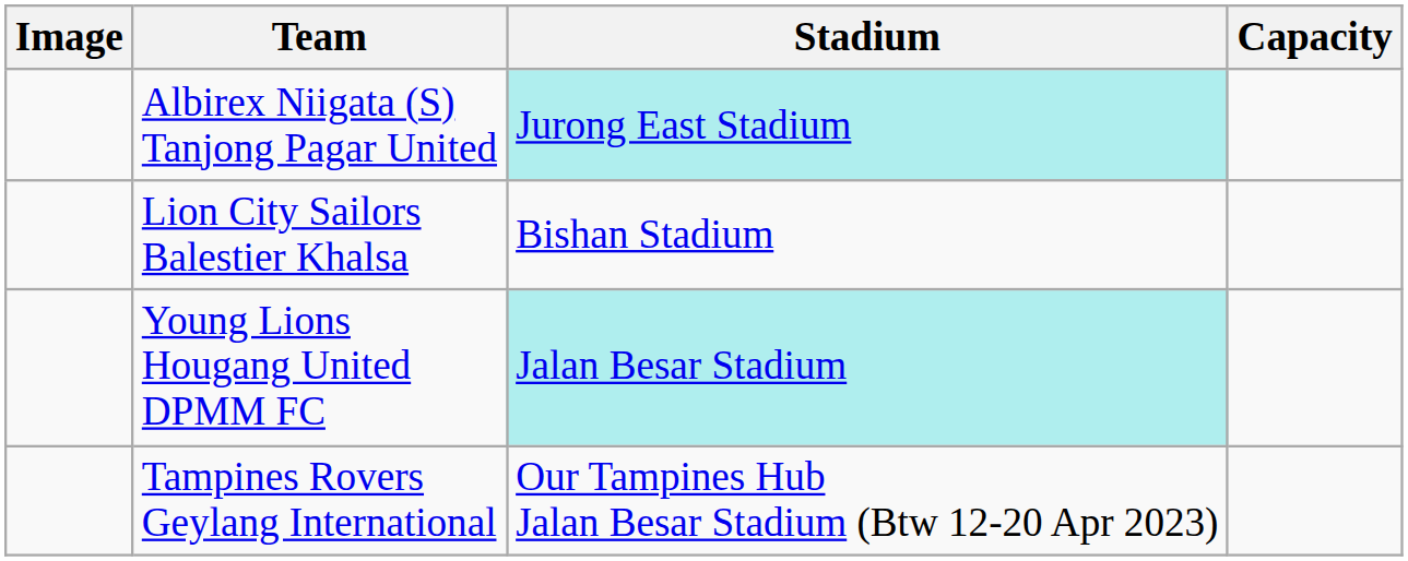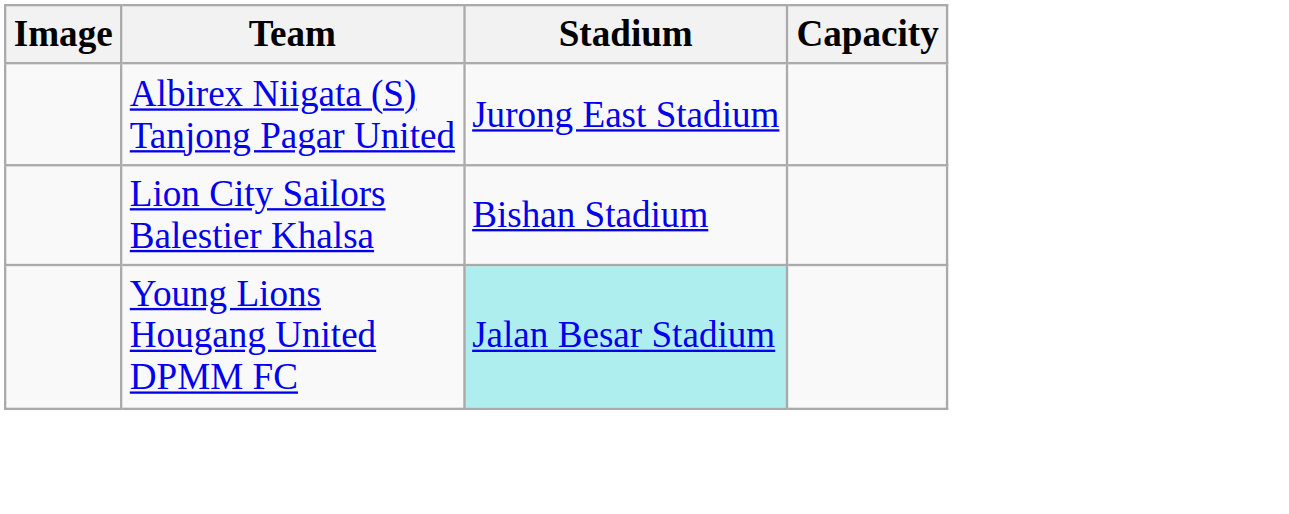 <table class="wikitable sortable" style="text-align: left;">
 <tr>
 <th>Image</th>
 <th>Team</th>
 <th>Stadium</th>
 <th>Capacity</th>
 </tr>
 <tr>
 <td></td>
 <td><a href='#'>Albirex Niigata (S)</a> <br> <a href='#'>Tanjong Pagar United</a></td>
-<td style="background: paleturquoise;"><a href='#'>Jurong East Stadium</a></td>
+<td><a href='#'>Jurong East Stadium</a></td>
 <td style="text-align:center;"></td>
 </tr>
 <tr>
 <td></td>
 <td><a href='#'>Lion City Sailors</a> <br> <a href='#'>Balestier Khalsa</a></td>
 <td><a href='#'>Bishan Stadium</a></td>
 <td style="text-align:center;"></td>
 </tr>
 <tr>
 <td></td>
 <td><a href='#'>Young Lions</a> <br> <a href='#'>Hougang United</a> <br> <a href='#'>DPMM FC</a></td>
 <td style="background: paleturquoise;"><a href='#'>Jalan Besar Stadium</a></td>
 <td style="text-align:center;"></td>
 </tr>
-<tr>
-<td></td>
-<td><a href='#'>Tampines Rovers</a> <br> <a href='#'>Geylang International</a></td>
-<td><a href='#'>Our Tampines Hub</a> <br> <a href='#'>Jalan Besar Stadium</a> (Btw 12-20 Apr 2023)</td>
-<td style="text-align:center;"></td>
-</tr>
 </table>
